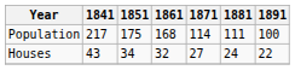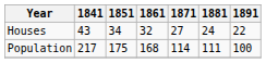 <table class="wikitable">
 <tr>
 <th>Year</th>
 <th>1841</th>
 <th>1851</th>
 <th>1861</th>
 <th>1871</th>
 <th>1881</th>
 <th>1891</th>
 </tr>
 <tr>
+<td>Houses</td>
+<td>43</td>
+<td>34</td>
+<td>32</td>
+<td>27</td>
+<td>24</td>
+<td>22</td>
+</tr>
+<tr>
 <td>Population</td>
 <td>217</td>
 <td>175</td>
 <td>168</td>
 <td>114</td>
 <td>111</td>
 <td>100</td>
 </tr>
 <tr>
-<td>Houses</td>
-<td>43</td>
-<td>34</td>
-<td>32</td>
-<td>27</td>
-<td>24</td>
-<td>22</td>
-</tr>
-<tr>
 </tr>
 </table>
